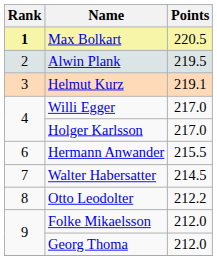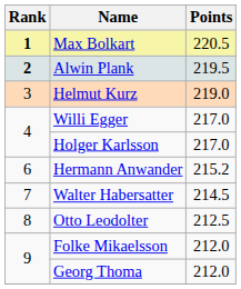 <table class="wikitable sortable">
 <tr>
 <th align=Center>Rank</th>
 <th>Name</th>
 <th>Points</th>
 </tr>
 <tr style="background:#F7F6A8">
 <td align=center><strong>1</strong></td>
 <td> <a href='#'>Max Bolkart</a></td>
 <td align=center>220.5</td>
 </tr>
 <tr style="background: #DCE5E5;">
-<td align=center>2</td>
+<td align=center><strong>2</strong></td>
 <td> <a href='#'>Alwin Plank</a></td>
 <td align=center>219.5</td>
 </tr>
 <tr style="background: #FFDAB9;">
 <td align=center>3</td>
 <td> <a href='#'>Helmut Kurz</a></td>
-<td align=center>219.1</td>
+<td align=center>219.0</td>
 </tr>
 <tr>
 <td rowspan=2 align=center>4</td>
 <td> <a href='#'>Willi Egger</a></td>
 <td align=center>217.0</td>
 </tr>
 <tr>
 <td> <a href='#'>Holger Karlsson</a></td>
 <td align=center>217.0</td>
 </tr>
 <tr>
 <td align=center>6</td>
 <td> <a href='#'>Hermann Anwander</a></td>
-<td align=center>215.5</td>
+<td align=center>215.2</td>
 </tr>
 <tr>
 <td align=center>7</td>
 <td> <a href='#'>Walter Habersatter</a></td>
 <td align=center>214.5</td>
 </tr>
 <tr>
 <td align=center>8</td>
 <td> <a href='#'>Otto Leodolter</a></td>
-<td align=center>212.2</td>
+<td align=center>212.5</td>
 </tr>
 <tr>
 <td rowspan=2 align=center>9</td>
 <td> <a href='#'>Folke Mikaelsson</a></td>
 <td align=center>212.0</td>
 </tr>
 <tr>
 <td> <a href='#'>Georg Thoma</a></td>
 <td align=center>212.0</td>
 </tr>
 <tr>
 </tr>
 </table>
